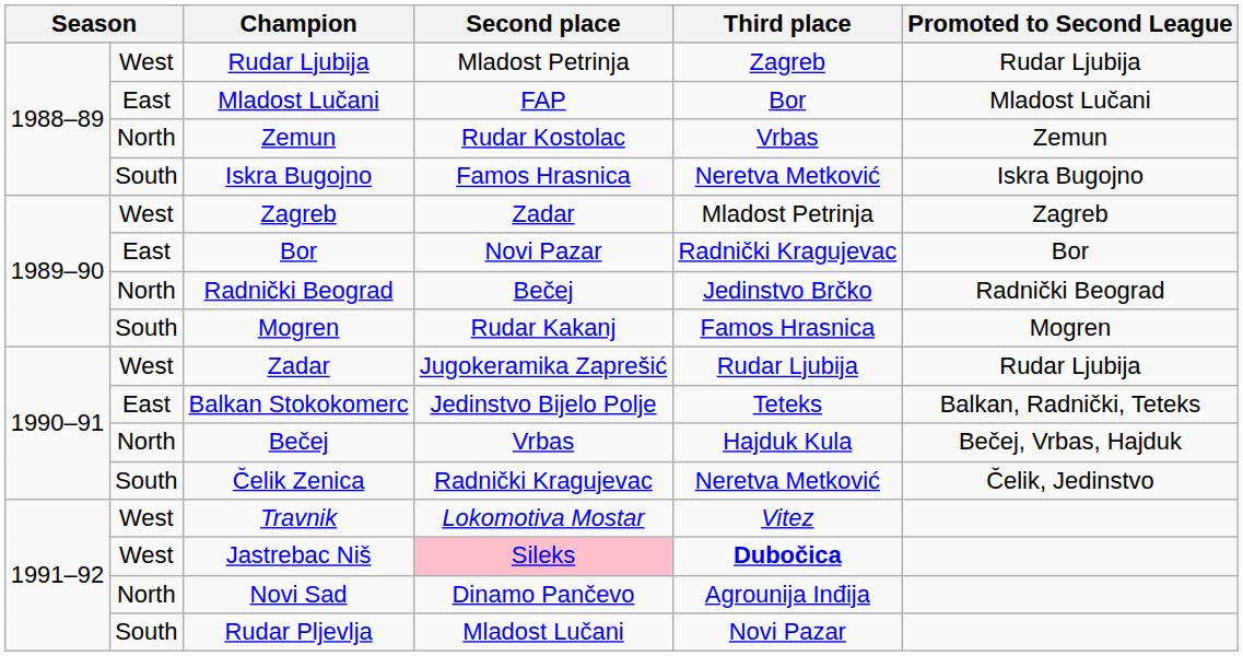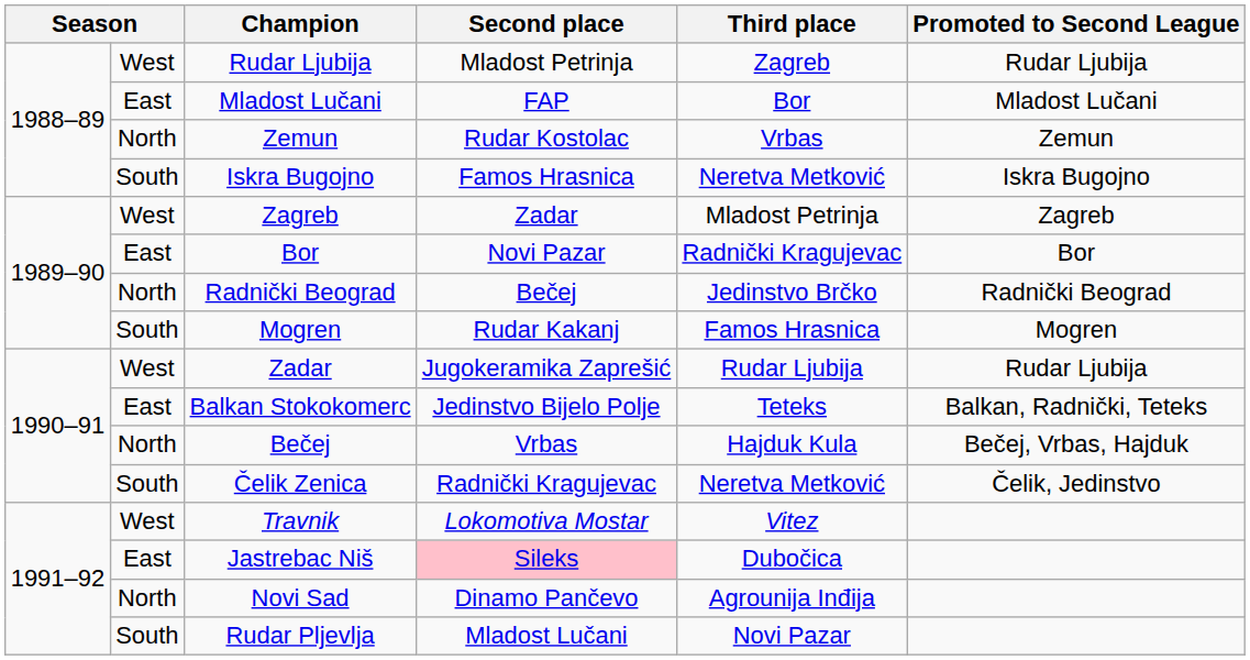 <table class="wikitable sortable" style="text-align:center">
 <tr>
 <th colspan=2 align=center>Season</th>
 <th>Champion</th>
 <th>Second place</th>
 <th>Third place</th>
 <th>Promoted to Second League</th>
 </tr>
 <tr>
 <td rowspan="4">1988–89</td>
 <td>West</td>
 <td><a href='#'>Rudar Ljubija</a></td>
 <td>Mladost Petrinja</td>
 <td><a href='#'>Zagreb</a></td>
 <td>Rudar Ljubija</td>
 </tr>
 <tr>
 <td>East</td>
 <td><a href='#'>Mladost Lučani</a></td>
 <td><a href='#'>FAP</a></td>
 <td><a href='#'>Bor</a></td>
 <td>Mladost Lučani</td>
 </tr>
 <tr>
 <td>North</td>
 <td><a href='#'>Zemun</a></td>
 <td><a href='#'>Rudar Kostolac</a></td>
 <td><a href='#'>Vrbas</a></td>
 <td>Zemun</td>
 </tr>
 <tr>
 <td>South</td>
 <td><a href='#'>Iskra Bugojno</a></td>
 <td><a href='#'>Famos Hrasnica</a></td>
 <td><a href='#'>Neretva Metković</a></td>
 <td>Iskra Bugojno</td>
 </tr>
 <tr>
 <td rowspan="4">1989–90</td>
 <td>West</td>
 <td><a href='#'>Zagreb</a></td>
 <td><a href='#'>Zadar</a></td>
 <td>Mladost Petrinja</td>
 <td>Zagreb</td>
 </tr>
 <tr>
 <td>East</td>
 <td><a href='#'>Bor</a></td>
 <td><a href='#'>Novi Pazar</a></td>
 <td><a href='#'>Radnički Kragujevac</a></td>
 <td>Bor</td>
 </tr>
 <tr>
 <td>North</td>
 <td><a href='#'>Radnički Beograd</a></td>
 <td><a href='#'>Bečej</a></td>
 <td><a href='#'>Jedinstvo Brčko</a></td>
 <td>Radnički Beograd</td>
 </tr>
 <tr>
 <td>South</td>
 <td><a href='#'>Mogren</a></td>
 <td><a href='#'>Rudar Kakanj</a></td>
 <td><a href='#'>Famos Hrasnica</a></td>
 <td>Mogren</td>
 </tr>
 <tr>
 <td rowspan="4">1990–91</td>
 <td>West</td>
 <td><a href='#'>Zadar</a></td>
 <td><a href='#'>Jugokeramika Zaprešić</a></td>
 <td><a href='#'>Rudar Ljubija</a></td>
 <td>Rudar Ljubija</td>
 </tr>
 <tr>
 <td>East</td>
 <td><a href='#'>Balkan Stokokomerc</a></td>
 <td><a href='#'>Jedinstvo Bijelo Polje</a></td>
 <td><a href='#'>Teteks</a></td>
 <td>Balkan, Radnički, Teteks</td>
 </tr>
 <tr>
 <td>North</td>
 <td><a href='#'>Bečej</a></td>
 <td><a href='#'>Vrbas</a></td>
 <td><a href='#'>Hajduk Kula</a></td>
 <td>Bečej, Vrbas, Hajduk</td>
 </tr>
 <tr>
 <td>South</td>
 <td><a href='#'>Čelik Zenica</a></td>
 <td><a href='#'>Radnički Kragujevac</a></td>
 <td><a href='#'>Neretva Metković</a></td>
 <td>Čelik, Jedinstvo</td>
 </tr>
 <tr>
 <td rowspan="4">1991–92</td>
 <td>West</td>
 <td><em><a href='#'>Travnik</a></em></td>
 <td><em><a href='#'>Lokomotiva Mostar</a></em></td>
 <td><em><a href='#'>Vitez</a></em></td>
 <td></td>
 </tr>
 <tr>
-<td>West</td>
+<td>East</td>
 <td><a href='#'>Jastrebac Niš</a></td>
 <td style="background: pink;"><a href='#'>Sileks</a></td>
-<td><strong><a href='#'>Dubočica</a></strong></td>
+<td><a href='#'>Dubočica</a></td>
 <td></td>
 </tr>
 <tr>
 <td>North</td>
 <td><a href='#'>Novi Sad</a></td>
 <td><a href='#'>Dinamo Pančevo</a></td>
 <td><a href='#'>Agrounija Inđija</a></td>
 <td></td>
 </tr>
 <tr>
 <td>South</td>
 <td><a href='#'>Rudar Pljevlja</a></td>
 <td><a href='#'>Mladost Lučani</a></td>
 <td><a href='#'>Novi Pazar</a></td>
 <td></td>
 </tr>
 </table>
